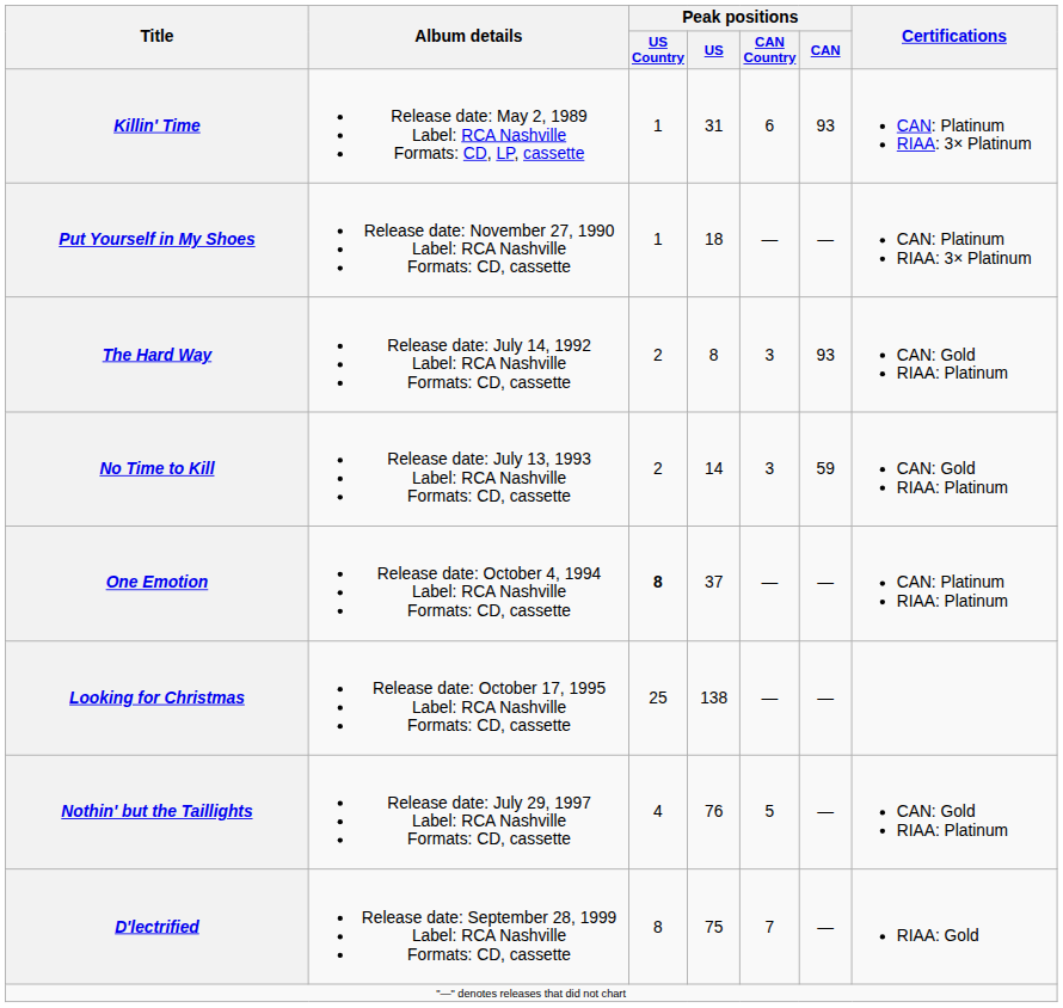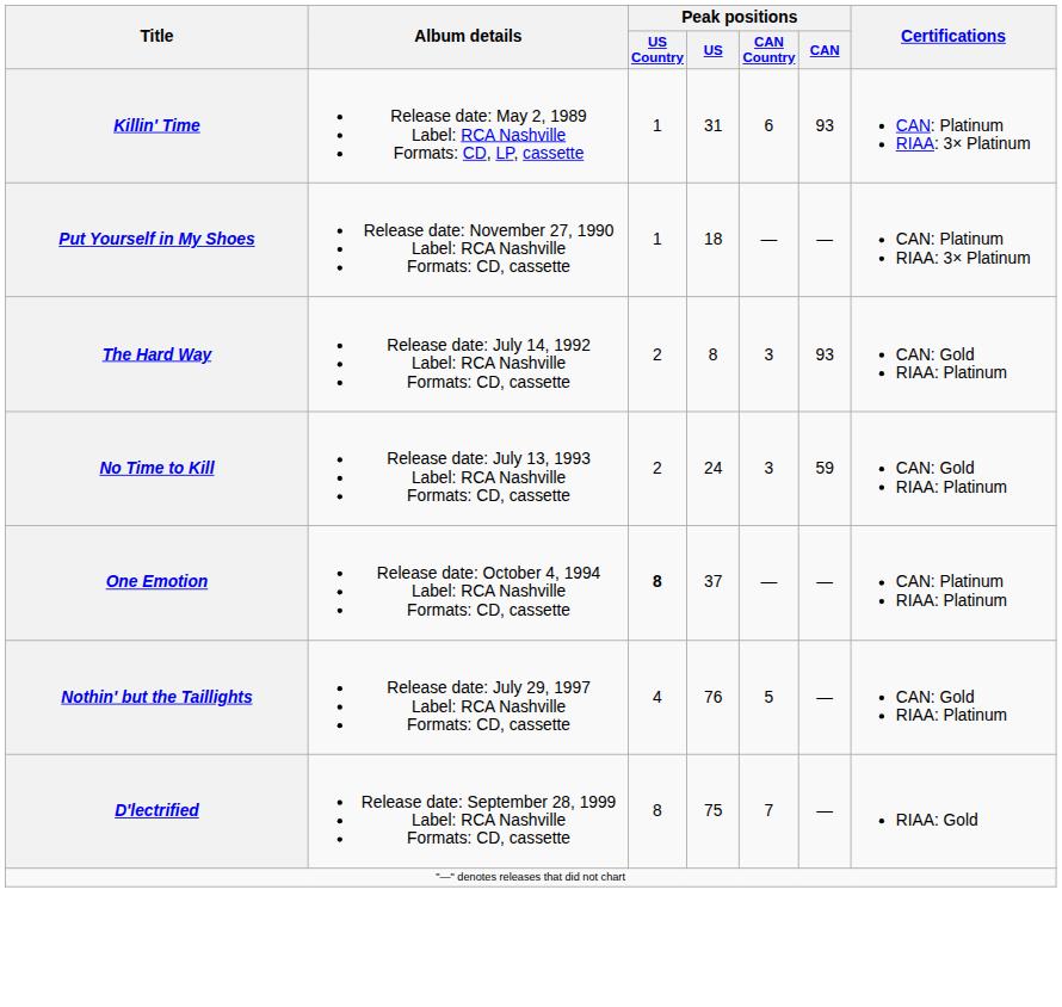 <table class="wikitable plainrowheaders" style="text-align:center;">
 <tr>
 <th rowspan="2" style="width:18em;">Title</th>
 <th rowspan="2" style="width:19em;">Album details</th>
 <th colspan="4">Peak positions</th>
 <th rowspan="2" style="width:12em;"><a href='#'>Certifications</a></th>
 </tr>
 <tr style="font-size:smaller;">
 <th style="width:45px;"><a href='#'>US Country</a><br></th>
 <th style="width:45px;"><a href='#'>US</a><br></th>
 <th style="width:45px;"><a href='#'>CAN Country</a><br></th>
 <th style="width:45px;"><a href='#'>CAN</a><br></th>
 </tr>
 <tr>
 <th scope="row"><em><a href='#'>Killin' Time</a></em></th>
 <td><br><ul><li>Release date: May 2, 1989</li><li>Label: <a href='#'>RCA Nashville</a></li><li>Formats: <a href='#'>CD</a>, <a href='#'>LP</a>, <a href='#'>cassette</a></li></ul></td>
 <td>1</td>
 <td>31</td>
 <td>6</td>
 <td>93</td>
 <td style="text-align:left;"><br><ul><li><a href='#'>CAN</a>: Platinum</li><li><a href='#'>RIAA</a>: 3× Platinum</li></ul></td>
 </tr>
 <tr>
 <th scope="row"><em><a href='#'>Put Yourself in My Shoes</a></em></th>
 <td><br><ul><li>Release date: November 27, 1990</li><li>Label: RCA Nashville</li><li>Formats: CD, cassette</li></ul></td>
 <td>1</td>
 <td>18</td>
 <td>—</td>
 <td>—</td>
 <td style="text-align:left;"><br><ul><li>CAN: Platinum</li><li>RIAA: 3× Platinum</li></ul></td>
 </tr>
 <tr>
 <th scope="row"><em><a href='#'>The Hard Way</a></em></th>
 <td><br><ul><li>Release date: July 14, 1992</li><li>Label: RCA Nashville</li><li>Formats: CD, cassette</li></ul></td>
 <td>2</td>
 <td>8</td>
 <td>3</td>
 <td>93</td>
 <td style="text-align:left;"><br><ul><li>CAN: Gold</li><li>RIAA: Platinum</li></ul></td>
 </tr>
 <tr>
 <th scope="row"><em><a href='#'>No Time to Kill</a></em></th>
 <td><br><ul><li>Release date: July 13, 1993</li><li>Label: RCA Nashville</li><li>Formats: CD, cassette</li></ul></td>
 <td>2</td>
-<td>14</td>
+<td>24</td>
 <td>3</td>
 <td>59</td>
 <td style="text-align:left;"><br><ul><li>CAN: Gold</li><li>RIAA: Platinum</li></ul></td>
 </tr>
 <tr>
 <th scope="row"><em><a href='#'>One Emotion</a></em></th>
 <td><br><ul><li>Release date: October 4, 1994</li><li>Label: RCA Nashville</li><li>Formats: CD, cassette</li></ul></td>
 <td><strong>8</strong></td>
 <td>37</td>
 <td>—</td>
 <td>—</td>
 <td style="text-align:left;"><br><ul><li>CAN: Platinum</li><li>RIAA: Platinum</li></ul></td>
-</tr>
-<tr>
-<th scope="row"><em><a href='#'>Looking for Christmas</a></em></th>
-<td><br><ul><li>Release date: October 17, 1995</li><li>Label: RCA Nashville</li><li>Formats: CD, cassette</li></ul></td>
-<td>25</td>
-<td>138</td>
-<td>—</td>
-<td>—</td>
-<td></td>
 </tr>
 <tr>
 <th scope="row"><em><a href='#'>Nothin' but the Taillights</a></em></th>
 <td><br><ul><li>Release date: July 29, 1997</li><li>Label: RCA Nashville</li><li>Formats: CD, cassette</li></ul></td>
 <td>4</td>
 <td>76</td>
 <td>5</td>
 <td>—</td>
 <td style="text-align:left;"><br><ul><li>CAN: Gold</li><li>RIAA: Platinum</li></ul></td>
 </tr>
 <tr>
 <th scope="row"><em><a href='#'>D'lectrified</a></em></th>
 <td><br><ul><li>Release date: September 28, 1999</li><li>Label: RCA Nashville</li><li>Formats: CD, cassette</li></ul></td>
 <td>8</td>
 <td>75</td>
 <td>7</td>
 <td>—</td>
 <td style="text-align:left;"><br><ul><li>RIAA: Gold</li></ul></td>
 </tr>
 <tr>
 <td colspan="7" style="font-size:8pt">"—" denotes releases that did not chart</td>
 </tr>
 </table>
